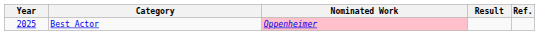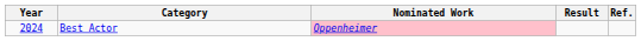 <table class="wikitable">
 <tr>
 <th scope="col" style="width:5em;">Year</th>
 <th scope="col" style="width:26em;">Category</th>
 <th scope="col" style="width:25em;">Nominated Work</th>
 <th scope="col" style="width:5em;">Result</th>
 <th>Ref.</th>
 </tr>
 <tr>
-<td style="text-align:center;"><a href='#'>2025</a></td>
+<td style="text-align:center;"><a href='#'>2024</a></td>
 <td><a href='#'>Best Actor</a></td>
 <td style="background: pink;"><em><a href='#'>Oppenheimer</a></em></td>
 <td></td>
 <td style="text-align:center;"></td>
 </tr>
 </table>
